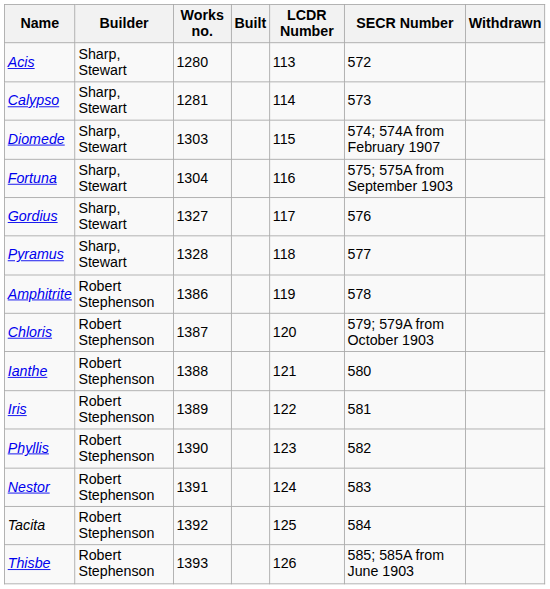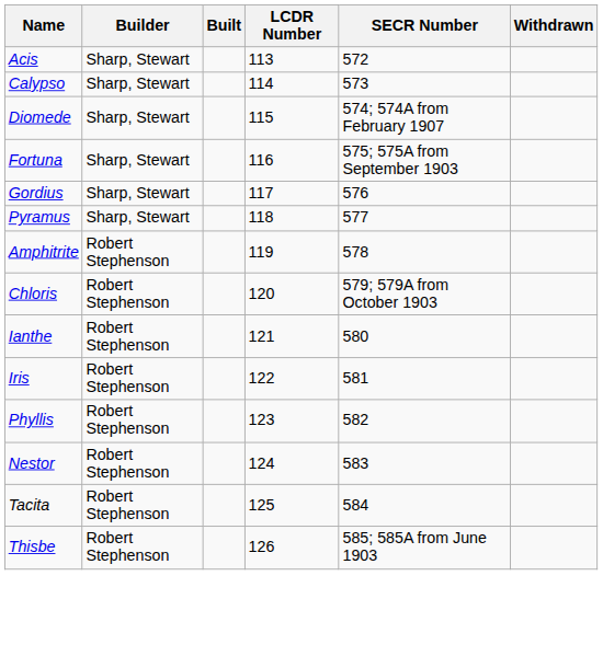 <table class="wikitable sortable">
 <tr>
 <th>Name</th>
 <th>Builder</th>
-<th>Works no.</th>
 <th>Built</th>
 <th>LCDR Number</th>
 <th>SECR Number</th>
 <th>Withdrawn</th>
 </tr>
 <tr>
 <td><em><a href='#'>Acis</a></em></td>
 <td>Sharp, Stewart</td>
-<td>1280</td>
 <td></td>
 <td>113</td>
 <td>572</td>
 <td></td>
 </tr>
 <tr>
 <td><em><a href='#'>Calypso</a></em></td>
 <td>Sharp, Stewart</td>
-<td>1281</td>
 <td></td>
 <td>114</td>
 <td>573</td>
 <td></td>
 </tr>
 <tr>
 <td><em><a href='#'>Diomede</a></em></td>
 <td>Sharp, Stewart</td>
-<td>1303</td>
 <td></td>
 <td>115</td>
 <td>574; 574A from February 1907</td>
 <td></td>
 </tr>
 <tr>
 <td><em><a href='#'>Fortuna</a></em></td>
 <td>Sharp, Stewart</td>
-<td>1304</td>
 <td></td>
 <td>116</td>
 <td>575; 575A from September 1903</td>
 <td></td>
 </tr>
 <tr>
 <td><em><a href='#'>Gordius</a></em></td>
 <td>Sharp, Stewart</td>
-<td>1327</td>
 <td></td>
 <td>117</td>
 <td>576</td>
 <td></td>
 </tr>
 <tr>
 <td><em><a href='#'>Pyramus</a></em></td>
 <td>Sharp, Stewart</td>
-<td>1328</td>
 <td></td>
 <td>118</td>
 <td>577</td>
 <td></td>
 </tr>
 <tr>
 <td><em><a href='#'>Amphitrite</a></em></td>
 <td>Robert Stephenson</td>
-<td>1386</td>
 <td></td>
 <td>119</td>
 <td>578</td>
 <td></td>
 </tr>
 <tr>
 <td><em><a href='#'>Chloris</a></em></td>
 <td>Robert Stephenson</td>
-<td>1387</td>
 <td></td>
 <td>120</td>
 <td>579; 579A from October 1903</td>
 <td></td>
 </tr>
 <tr>
 <td><em><a href='#'>Ianthe</a></em></td>
 <td>Robert Stephenson</td>
-<td>1388</td>
 <td></td>
 <td>121</td>
 <td>580</td>
 <td></td>
 </tr>
 <tr>
 <td><em><a href='#'>Iris</a></em></td>
 <td>Robert Stephenson</td>
-<td>1389</td>
 <td></td>
 <td>122</td>
 <td>581</td>
 <td></td>
 </tr>
 <tr>
 <td><em><a href='#'>Phyllis</a></em></td>
 <td>Robert Stephenson</td>
-<td>1390</td>
 <td></td>
 <td>123</td>
 <td>582</td>
 <td></td>
 </tr>
 <tr>
 <td><em><a href='#'>Nestor</a></em></td>
 <td>Robert Stephenson</td>
-<td>1391</td>
 <td></td>
 <td>124</td>
 <td>583</td>
 <td></td>
 </tr>
 <tr>
 <td><em>Tacita</em></td>
 <td>Robert Stephenson</td>
-<td>1392</td>
 <td></td>
 <td>125</td>
 <td>584</td>
 <td></td>
 </tr>
 <tr>
 <td><em><a href='#'>Thisbe</a></em></td>
 <td>Robert Stephenson</td>
-<td>1393</td>
 <td></td>
 <td>126</td>
 <td>585; 585A from June 1903</td>
 <td></td>
 </tr>
 </table>
